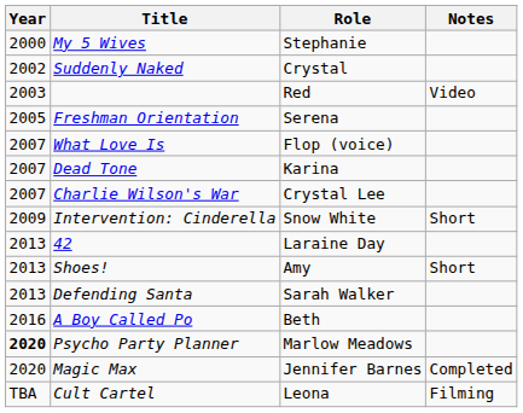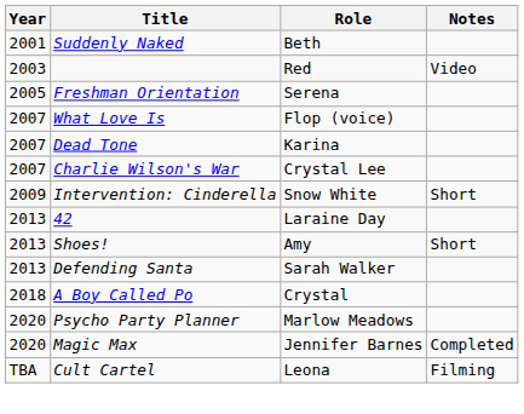 <table class="wikitable sortable">
 <tr>
 <th>Year</th>
 <th>Title</th>
 <th>Role</th>
 <th class="unsortable">Notes</th>
 </tr>
 <tr>
-<td>2000</td>
-<td><em><a href='#'>My 5 Wives</a></em></td>
-<td>Stephanie</td>
-<td></td>
-</tr>
-<tr>
-<td>2002</td>
+<td>2001</td>
 <td><em><a href='#'>Suddenly Naked</a></em></td>
-<td>Crystal</td>
+<td>Beth</td>
 <td></td>
 </tr>
 <tr>
 <td>2003</td>
 <td><em></em></td>
 <td>Red</td>
 <td>Video</td>
 </tr>
 <tr>
 <td>2005</td>
 <td><em><a href='#'>Freshman Orientation</a></em></td>
 <td>Serena</td>
 <td></td>
 </tr>
 <tr>
 <td>2007</td>
 <td><em><a href='#'>What Love Is</a></em></td>
 <td>Flop (voice)</td>
 <td></td>
 </tr>
 <tr>
 <td>2007</td>
 <td><em><a href='#'>Dead Tone</a></em></td>
 <td>Karina</td>
 <td></td>
 </tr>
 <tr>
 <td>2007</td>
 <td><em><a href='#'>Charlie Wilson's War</a></em></td>
 <td>Crystal Lee</td>
 <td></td>
 </tr>
 <tr>
 <td>2009</td>
 <td><em>Intervention: Cinderella</em></td>
 <td>Snow White</td>
 <td>Short</td>
 </tr>
 <tr>
 <td>2013</td>
 <td><em><a href='#'>42</a></em></td>
 <td>Laraine Day</td>
 <td></td>
 </tr>
 <tr>
 <td>2013</td>
 <td><em>Shoes!</em></td>
 <td>Amy</td>
 <td>Short</td>
 </tr>
 <tr>
 <td>2013</td>
 <td><em>Defending Santa</em></td>
 <td>Sarah Walker</td>
 <td></td>
 </tr>
 <tr>
-<td>2016</td>
+<td>2018</td>
 <td><em><a href='#'>A Boy Called Po</a></em></td>
-<td>Beth</td>
+<td>Crystal</td>
 <td></td>
 </tr>
 <tr>
-<td><strong>2020</strong></td>
+<td>2020</td>
 <td><em>Psycho Party Planner</em></td>
 <td>Marlow Meadows</td>
 <td></td>
 </tr>
 <tr>
 <td>2020</td>
 <td><em>Magic Max</em></td>
 <td>Jennifer Barnes</td>
 <td>Completed</td>
 </tr>
 <tr>
 <td>TBA</td>
 <td><em>Cult Cartel</em></td>
 <td>Leona</td>
 <td>Filming</td>
 </tr>
 </table>
